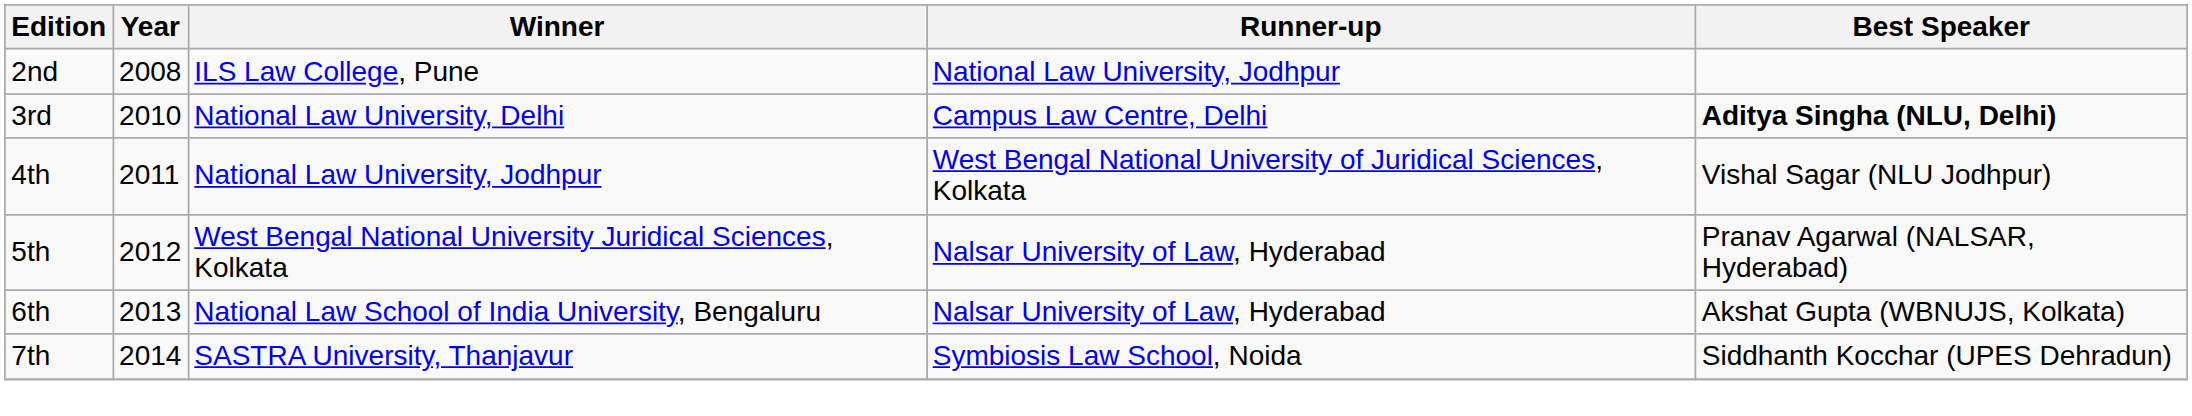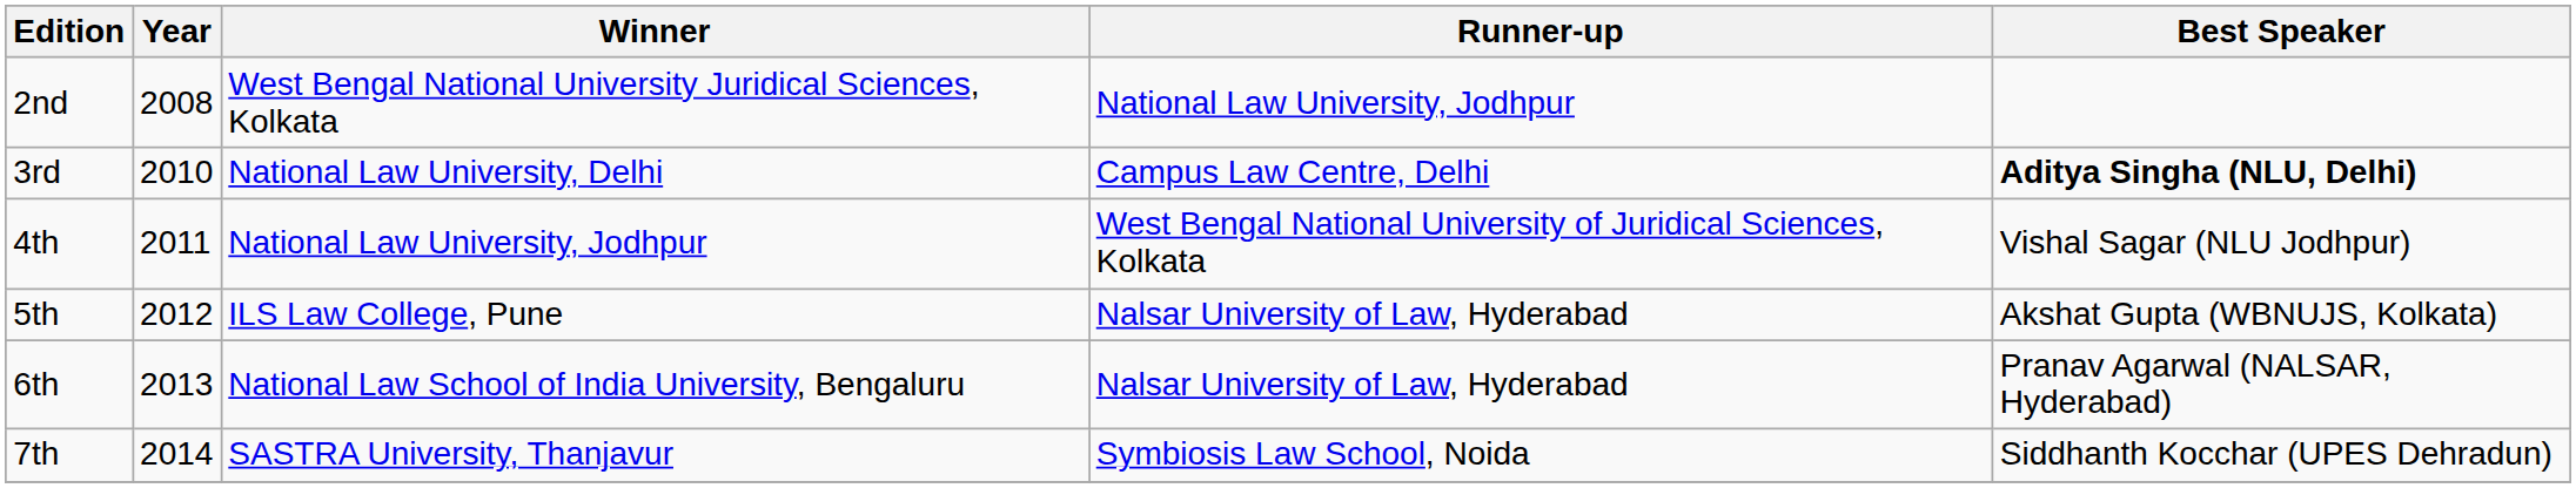 <table class="wikitable">
 <tr>
 <th>Edition</th>
 <th>Year</th>
 <th>Winner</th>
 <th>Runner-up</th>
 <th>Best Speaker</th>
 </tr>
 <tr>
 <td>2nd</td>
 <td>2008</td>
-<td><a href='#'>ILS Law College</a>, Pune</td>
+<td><a href='#'>West Bengal National University Juridical Sciences</a>, Kolkata</td>
 <td><a href='#'>National Law University, Jodhpur</a></td>
 <td></td>
 </tr>
 <tr>
 <td>3rd</td>
 <td>2010</td>
 <td><a href='#'>National Law University, Delhi</a></td>
 <td><a href='#'>Campus Law Centre, Delhi</a></td>
 <td><strong>Aditya Singha (NLU, Delhi)</strong></td>
 </tr>
 <tr>
 <td>4th</td>
 <td>2011</td>
 <td><a href='#'>National Law University, Jodhpur</a></td>
 <td><a href='#'>West Bengal National University of Juridical Sciences</a>, Kolkata</td>
 <td>Vishal Sagar (NLU Jodhpur)</td>
 </tr>
 <tr>
 <td>5th</td>
 <td>2012</td>
-<td><a href='#'>West Bengal National University Juridical Sciences</a>, Kolkata</td>
+<td><a href='#'>ILS Law College</a>, Pune</td>
 <td><a href='#'>Nalsar University of Law</a>, Hyderabad</td>
-<td>Pranav Agarwal (NALSAR, Hyderabad)</td>
+<td>Akshat Gupta (WBNUJS, Kolkata)</td>
 </tr>
 <tr>
 <td>6th</td>
 <td>2013</td>
 <td><a href='#'>National Law School of India University</a>, Bengaluru</td>
 <td><a href='#'>Nalsar University of Law</a>, Hyderabad</td>
-<td>Akshat Gupta (WBNUJS, Kolkata)</td>
+<td>Pranav Agarwal (NALSAR, Hyderabad)</td>
 </tr>
 <tr>
 <td>7th</td>
 <td>2014</td>
 <td><a href='#'>SASTRA University, Thanjavur</a></td>
 <td><a href='#'>Symbiosis Law School</a>, Noida</td>
 <td>Siddhanth Kocchar (UPES Dehradun)</td>
 </tr>
 <tr>
 </tr>
 </table>
